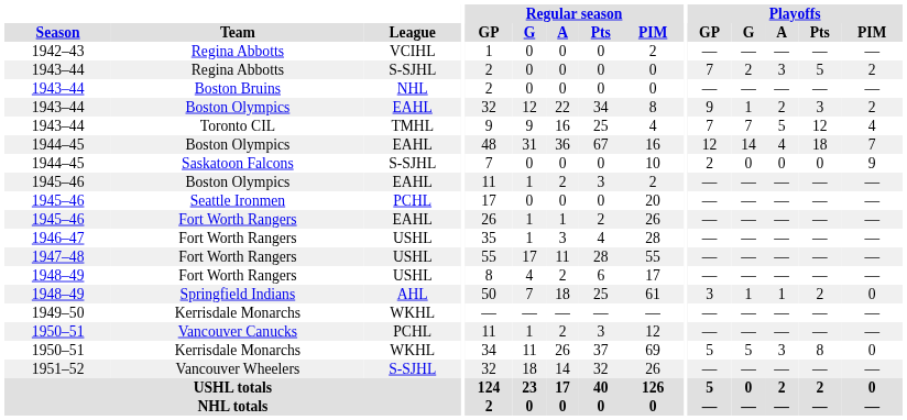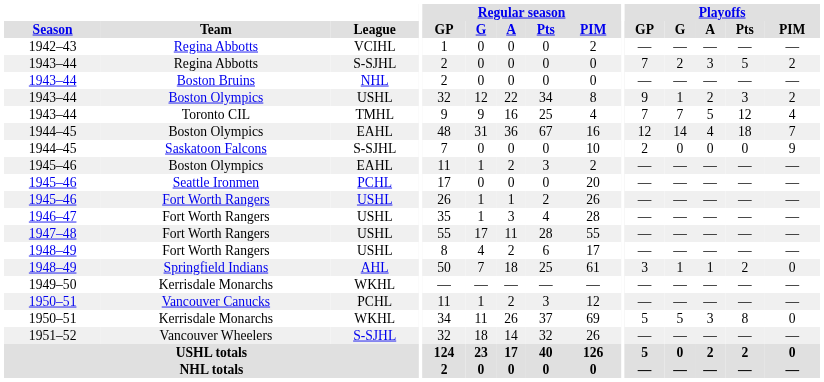 <table border="0" cellpadding="1" cellspacing="0" style="text-align:center; width:60em">
 <tr bgcolor="#e0e0e0">
 <th colspan="3" bgcolor="#ffffff"></th>
 <th rowspan="100" bgcolor="#ffffff"></th>
 <th colspan="5"><a href='#'>Regular season</a></th>
 <th rowspan="100" bgcolor="#ffffff"></th>
 <th colspan="5"><a href='#'>Playoffs</a></th>
 </tr>
 <tr bgcolor="#e0e0e0">
 <th><a href='#'>Season</a></th>
 <th>Team</th>
 <th>League</th>
 <th>GP</th>
 <th><a href='#'>G</a></th>
 <th><a href='#'>A</a></th>
 <th><a href='#'>Pts</a></th>
 <th><a href='#'>PIM</a></th>
 <th>GP</th>
 <th>G</th>
 <th>A</th>
 <th>Pts</th>
 <th>PIM</th>
 </tr>
 <tr>
 <td>1942–43</td>
 <td><a href='#'>Regina Abbotts</a></td>
 <td>VCIHL</td>
 <td>1</td>
 <td>0</td>
 <td>0</td>
 <td>0</td>
 <td>2</td>
 <td>—</td>
 <td>—</td>
 <td>—</td>
 <td>—</td>
 <td>—</td>
 </tr>
 <tr bgcolor="#f0f0f0">
 <td>1943–44</td>
 <td>Regina Abbotts</td>
 <td>S-SJHL</td>
 <td>2</td>
 <td>0</td>
 <td>0</td>
 <td>0</td>
 <td>0</td>
 <td>7</td>
 <td>2</td>
 <td>3</td>
 <td>5</td>
 <td>2</td>
 </tr>
 <tr>
 <td><a href='#'>1943–44</a></td>
 <td><a href='#'>Boston Bruins</a></td>
 <td><a href='#'>NHL</a></td>
 <td>2</td>
 <td>0</td>
 <td>0</td>
 <td>0</td>
 <td>0</td>
 <td>—</td>
 <td>—</td>
 <td>—</td>
 <td>—</td>
 <td>—</td>
 </tr>
 <tr bgcolor="#f0f0f0">
 <td>1943–44</td>
 <td><a href='#'>Boston Olympics</a></td>
-<td><a href='#'>EAHL</a></td>
+<td>USHL</td>
 <td>32</td>
 <td>12</td>
 <td>22</td>
 <td>34</td>
 <td>8</td>
 <td>9</td>
 <td>1</td>
 <td>2</td>
 <td>3</td>
 <td>2</td>
 </tr>
 <tr>
 <td>1943–44</td>
 <td>Toronto CIL</td>
 <td>TMHL</td>
 <td>9</td>
 <td>9</td>
 <td>16</td>
 <td>25</td>
 <td>4</td>
 <td>7</td>
 <td>7</td>
 <td>5</td>
 <td>12</td>
 <td>4</td>
 </tr>
 <tr bgcolor="#f0f0f0">
 <td>1944–45</td>
 <td>Boston Olympics</td>
 <td>EAHL</td>
 <td>48</td>
 <td>31</td>
 <td>36</td>
 <td>67</td>
 <td>16</td>
 <td>12</td>
 <td>14</td>
 <td>4</td>
 <td>18</td>
 <td>7</td>
 </tr>
 <tr>
 <td>1944–45</td>
 <td><a href='#'>Saskatoon Falcons</a></td>
 <td>S-SJHL</td>
 <td>7</td>
 <td>0</td>
 <td>0</td>
 <td>0</td>
 <td>10</td>
 <td>2</td>
 <td>0</td>
 <td>0</td>
 <td>0</td>
 <td>9</td>
 </tr>
 <tr bgcolor="#f0f0f0">
 <td>1945–46</td>
 <td>Boston Olympics</td>
 <td>EAHL</td>
 <td>11</td>
 <td>1</td>
 <td>2</td>
 <td>3</td>
 <td>2</td>
 <td>—</td>
 <td>—</td>
 <td>—</td>
 <td>—</td>
 <td>—</td>
 </tr>
 <tr>
 <td><a href='#'>1945–46</a></td>
 <td><a href='#'>Seattle Ironmen</a></td>
 <td><a href='#'>PCHL</a></td>
 <td>17</td>
 <td>0</td>
 <td>0</td>
 <td>0</td>
 <td>20</td>
 <td>—</td>
 <td>—</td>
 <td>—</td>
 <td>—</td>
 <td>—</td>
 </tr>
 <tr bgcolor="#f0f0f0">
 <td><a href='#'>1945–46</a></td>
 <td><a href='#'>Fort Worth Rangers</a></td>
-<td>EAHL</td>
+<td><a href='#'>USHL</a></td>
 <td>26</td>
 <td>1</td>
 <td>1</td>
 <td>2</td>
 <td>26</td>
 <td>—</td>
 <td>—</td>
 <td>—</td>
 <td>—</td>
 <td>—</td>
 </tr>
 <tr>
 <td><a href='#'>1946–47</a></td>
 <td>Fort Worth Rangers</td>
 <td>USHL</td>
 <td>35</td>
 <td>1</td>
 <td>3</td>
 <td>4</td>
 <td>28</td>
 <td>—</td>
 <td>—</td>
 <td>—</td>
 <td>—</td>
 <td>—</td>
 </tr>
 <tr bgcolor="#f0f0f0">
 <td><a href='#'>1947–48</a></td>
 <td>Fort Worth Rangers</td>
 <td>USHL</td>
 <td>55</td>
 <td>17</td>
 <td>11</td>
 <td>28</td>
 <td>55</td>
 <td>—</td>
 <td>—</td>
 <td>—</td>
 <td>—</td>
 <td>—</td>
 </tr>
 <tr>
 <td><a href='#'>1948–49</a></td>
 <td>Fort Worth Rangers</td>
 <td>USHL</td>
 <td>8</td>
 <td>4</td>
 <td>2</td>
 <td>6</td>
 <td>17</td>
 <td>—</td>
 <td>—</td>
 <td>—</td>
 <td>—</td>
 <td>—</td>
 </tr>
 <tr bgcolor="#f0f0f0">
 <td><a href='#'>1948–49</a></td>
 <td><a href='#'>Springfield Indians</a></td>
 <td><a href='#'>AHL</a></td>
 <td>50</td>
 <td>7</td>
 <td>18</td>
 <td>25</td>
 <td>61</td>
 <td>3</td>
 <td>1</td>
 <td>1</td>
 <td>2</td>
 <td>0</td>
 </tr>
 <tr>
 <td>1949–50</td>
 <td>Kerrisdale Monarchs</td>
 <td>WKHL</td>
 <td>—</td>
 <td>—</td>
 <td>—</td>
 <td>—</td>
 <td>—</td>
 <td>—</td>
 <td>—</td>
 <td>—</td>
 <td>—</td>
 <td>—</td>
 </tr>
 <tr bgcolor="#f0f0f0">
 <td><a href='#'>1950–51</a></td>
 <td><a href='#'>Vancouver Canucks</a></td>
 <td>PCHL</td>
 <td>11</td>
 <td>1</td>
 <td>2</td>
 <td>3</td>
 <td>12</td>
 <td>—</td>
 <td>—</td>
 <td>—</td>
 <td>—</td>
 <td>—</td>
 </tr>
 <tr>
 <td>1950–51</td>
 <td>Kerrisdale Monarchs</td>
 <td>WKHL</td>
 <td>34</td>
 <td>11</td>
 <td>26</td>
 <td>37</td>
 <td>69</td>
 <td>5</td>
 <td>5</td>
 <td>3</td>
 <td>8</td>
 <td>0</td>
 </tr>
 <tr bgcolor="#f0f0f0">
 <td>1951–52</td>
 <td>Vancouver Wheelers</td>
 <td><a href='#'>S-SJHL</a></td>
 <td>32</td>
 <td>18</td>
 <td>14</td>
 <td>32</td>
 <td>26</td>
 <td>—</td>
 <td>—</td>
 <td>—</td>
 <td>—</td>
 <td>—</td>
 </tr>
 <tr bgcolor="#e0e0e0">
 <th colspan="3">USHL totals</th>
 <th>124</th>
 <th>23</th>
 <th>17</th>
 <th>40</th>
 <th>126</th>
 <th>5</th>
 <th>0</th>
 <th>2</th>
 <th>2</th>
 <th>0</th>
 </tr>
 <tr bgcolor="#e0e0e0">
 <th colspan="3">NHL totals</th>
 <th>2</th>
 <th>0</th>
 <th>0</th>
 <th>0</th>
 <th>0</th>
 <th>—</th>
 <th>—</th>
 <th>—</th>
 <th>—</th>
 <th>—</th>
 </tr>
 </table>
